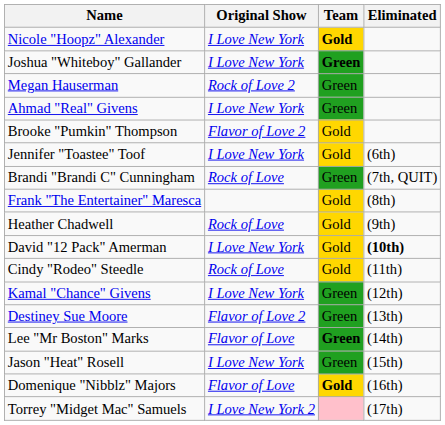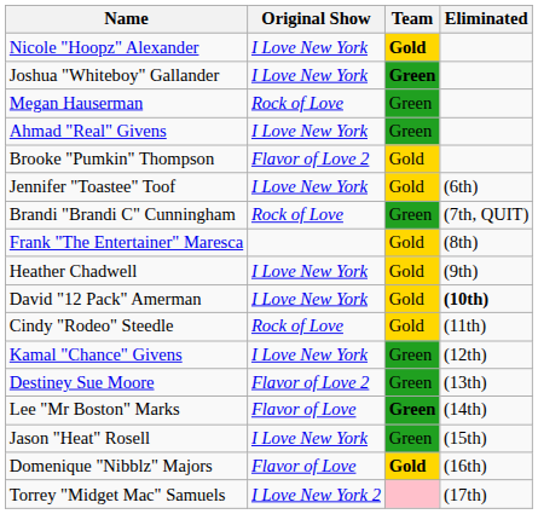 <table class="wikitable sortable">
 <tr>
 <th>Name</th>
 <th>Original Show</th>
 <th>Team</th>
 <th>Eliminated</th>
 </tr>
 <tr>
 <td><a href='#'>Nicole "Hoopz" Alexander</a></td>
 <td><em><a href='#'>I Love New York</a></em></td>
 <td bgcolor="gold"><strong>Gold</strong></td>
 <td></td>
 </tr>
 <tr>
 <td>Joshua "Whiteboy" Gallander</td>
 <td><em><a href='#'>I Love New York</a></em></td>
 <td bgcolor="#20A020"><strong>Green</strong></td>
 <td></td>
 </tr>
 <tr>
 <td><a href='#'>Megan Hauserman</a></td>
-<td><em><a href='#'>Rock of Love 2</a></em></td>
+<td><em><a href='#'>Rock of Love</a></em></td>
 <td bgcolor="#20A020">Green</td>
 <td></td>
 </tr>
 <tr>
 <td><a href='#'>Ahmad "Real" Givens</a></td>
 <td><em><a href='#'>I Love New York</a></em></td>
 <td bgcolor="#20A020">Green</td>
 <td></td>
 </tr>
 <tr>
 <td>Brooke "Pumkin" Thompson</td>
 <td><em><a href='#'>Flavor of Love 2</a></em></td>
 <td bgcolor="gold">Gold</td>
 <td></td>
 </tr>
 <tr>
 <td>Jennifer "Toastee" Toof</td>
 <td><em><a href='#'>I Love New York</a></em></td>
 <td bgcolor="gold">Gold</td>
 <td> (6th)</td>
 </tr>
 <tr>
 <td>Brandi "Brandi C" Cunningham</td>
 <td><em><a href='#'>Rock of Love</a></em></td>
 <td bgcolor="#20A020">Green</td>
 <td> (7th, QUIT)</td>
 </tr>
 <tr>
 <td><a href='#'>Frank "The Entertainer" Maresca</a></td>
 <td></td>
 <td bgcolor="gold">Gold</td>
 <td> (8th)</td>
 </tr>
 <tr>
 <td>Heather Chadwell</td>
-<td><em><a href='#'>Rock of Love</a></em></td>
+<td><em><a href='#'>I Love New York</a></em></td>
 <td bgcolor="gold">Gold</td>
 <td> (9th)</td>
 </tr>
 <tr>
 <td>David "12 Pack" Amerman</td>
 <td><em><a href='#'>I Love New York</a></em></td>
 <td bgcolor="gold">Gold</td>
 <td><strong> (10th)</strong></td>
 </tr>
 <tr>
 <td>Cindy "Rodeo" Steedle</td>
 <td><em><a href='#'>Rock of Love</a></em></td>
 <td bgcolor="gold">Gold</td>
 <td> (11th)</td>
 </tr>
 <tr>
 <td><a href='#'>Kamal "Chance" Givens</a></td>
 <td><em><a href='#'>I Love New York</a></em></td>
 <td bgcolor="#20A020">Green</td>
 <td> (12th)</td>
 </tr>
 <tr>
 <td><a href='#'>Destiney Sue Moore</a></td>
 <td><em><a href='#'>Flavor of Love 2</a></em></td>
 <td bgcolor="#20A020">Green</td>
 <td> (13th)</td>
 </tr>
 <tr>
 <td>Lee "Mr Boston" Marks</td>
 <td><em><a href='#'>Flavor of Love</a></em></td>
 <td bgcolor="#20A020"><strong>Green</strong></td>
 <td> (14th)</td>
 </tr>
 <tr>
 <td>Jason "Heat" Rosell</td>
 <td><em><a href='#'>I Love New York</a></em></td>
 <td bgcolor="#20A020">Green</td>
 <td> (15th)</td>
 </tr>
 <tr>
 <td>Domenique "Nibblz" Majors</td>
 <td><em><a href='#'>Flavor of Love</a></em></td>
 <td bgcolor="gold"><strong>Gold</strong></td>
 <td> (16th)</td>
 </tr>
 <tr>
 <td>Torrey "Midget Mac" Samuels</td>
 <td><em><a href='#'>I Love New York 2</a></em></td>
 <td bgcolor="pink"></td>
 <td> (17th)</td>
 </tr>
 </table>
